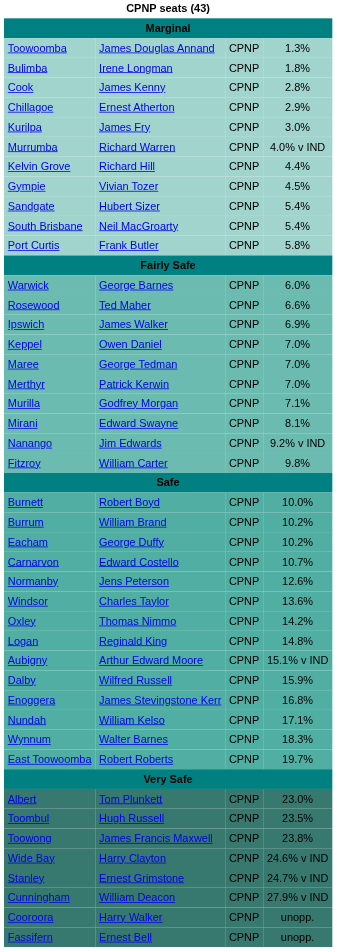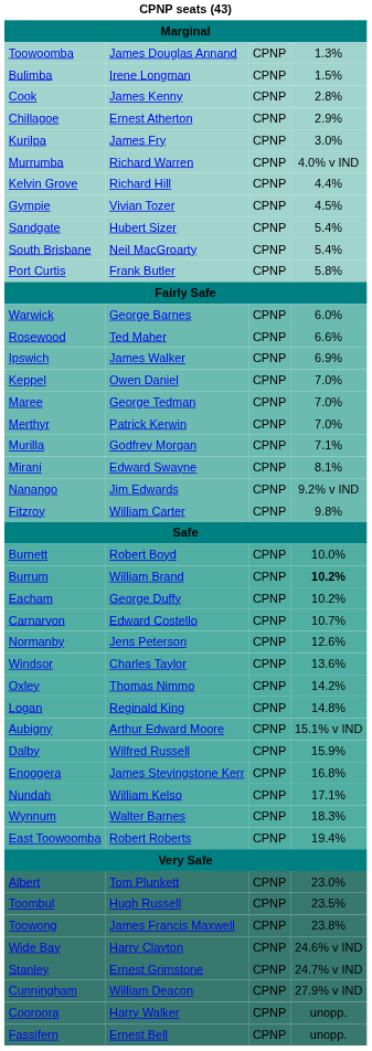 <table class="toccolours" cellpadding="5" cellspacing="0" style="float:left; margin-right:.5em; margin-top:.4em; font-size:90%;">
 <tr>
 <td COLSPAN=4 align="center"><strong>CPNP seats (43)</strong></td>
 </tr>
 <tr>
 <td COLSPAN=4 align="center" bgcolor="Teal"><span><strong>Marginal</strong></span></td>
 </tr>
 <tr>
 <td align="left" bgcolor="a1d4cd"><a href='#'>Toowoomba</a></td>
 <td align="left" bgcolor="a1d4cd"><a href='#'>James Douglas Annand</a></td>
 <td align="left" bgcolor="a1d4cd">CPNP</td>
 <td align="center" bgcolor="a1d4cd">1.3%</td>
 </tr>
 <tr>
 <td align="left" bgcolor="a1d4cd"><a href='#'>Bulimba</a></td>
 <td align="left" bgcolor="a1d4cd"><a href='#'>Irene Longman</a></td>
 <td align="left" bgcolor="a1d4cd">CPNP</td>
-<td align="center" bgcolor="a1d4cd">1.8%</td>
+<td align="center" bgcolor="a1d4cd">1.5%</td>
 </tr>
 <tr>
 <td align="left" bgcolor="a1d4cd"><a href='#'>Cook</a></td>
 <td align="left" bgcolor="a1d4cd"><a href='#'>James Kenny</a></td>
 <td align="left" bgcolor="a1d4cd">CPNP</td>
 <td align="center" bgcolor="a1d4cd">2.8%</td>
 </tr>
 <tr>
 <td align="left" bgcolor="a1d4cd"><a href='#'>Chillagoe</a></td>
 <td align="left" bgcolor="a1d4cd"><a href='#'>Ernest Atherton</a></td>
 <td align="left" bgcolor="a1d4cd">CPNP</td>
 <td align="center" bgcolor="a1d4cd">2.9%</td>
 </tr>
 <tr>
 <td align="left" bgcolor="a1d4cd"><a href='#'>Kurilpa</a></td>
 <td align="left" bgcolor="a1d4cd"><a href='#'>James Fry</a></td>
 <td align="left" bgcolor="a1d4cd">CPNP</td>
 <td align="center" bgcolor="a1d4cd">3.0%</td>
 </tr>
 <tr>
 <td align="left" bgcolor="a1d4cd"><a href='#'>Murrumba</a></td>
 <td align="left" bgcolor="a1d4cd"><a href='#'>Richard Warren</a></td>
 <td align="left" bgcolor="a1d4cd">CPNP</td>
 <td align="center" bgcolor="a1d4cd">4.0% v IND</td>
 </tr>
 <tr>
 <td align="left" bgcolor="a1d4cd"><a href='#'>Kelvin Grove</a></td>
 <td align="left" bgcolor="a1d4cd"><a href='#'>Richard Hill</a></td>
 <td align="left" bgcolor="a1d4cd">CPNP</td>
 <td align="center" bgcolor="a1d4cd">4.4%</td>
 </tr>
 <tr>
 <td align="left" bgcolor="a1d4cd"><a href='#'>Gympie</a></td>
 <td align="left" bgcolor="a1d4cd"><a href='#'>Vivian Tozer</a></td>
 <td align="left" bgcolor="a1d4cd">CPNP</td>
 <td align="center" bgcolor="a1d4cd">4.5%</td>
 </tr>
 <tr>
 <td align="left" bgcolor="a1d4cd"><a href='#'>Sandgate</a></td>
 <td align="left" bgcolor="a1d4cd"><a href='#'>Hubert Sizer</a></td>
 <td align="left" bgcolor="a1d4cd">CPNP</td>
 <td align="center" bgcolor="a1d4cd">5.4%</td>
 </tr>
 <tr>
 <td align="left" bgcolor="a1d4cd"><a href='#'>South Brisbane</a></td>
 <td align="left" bgcolor="a1d4cd"><a href='#'>Neil MacGroarty</a></td>
 <td align="left" bgcolor="a1d4cd">CPNP</td>
 <td align="center" bgcolor="a1d4cd">5.4%</td>
 </tr>
 <tr>
 <td align="left" bgcolor="a1d4cd"><a href='#'>Port Curtis</a></td>
 <td align="left" bgcolor="a1d4cd"><a href='#'>Frank Butler</a></td>
 <td align="left" bgcolor="a1d4cd">CPNP</td>
 <td align="center" bgcolor="a1d4cd">5.8%</td>
 </tr>
 <tr>
 <td COLSPAN=4 align="center" bgcolor="teal"><span><strong>Fairly Safe</strong></span></td>
 </tr>
 <tr>
 <td align="left" bgcolor="6bbbb0"><a href='#'>Warwick</a></td>
 <td align="left" bgcolor="6bbbb0"><a href='#'>George Barnes</a></td>
 <td align="left" bgcolor="6bbbb0">CPNP</td>
 <td align="center" bgcolor="6bbbb0">6.0%</td>
 </tr>
 <tr>
 <td align="left" bgcolor="6bbbb0"><a href='#'>Rosewood</a></td>
 <td align="left" bgcolor="6bbbb0"><a href='#'>Ted Maher</a></td>
 <td align="left" bgcolor="6bbbb0">CPNP</td>
 <td align="center" bgcolor="6bbbb0">6.6%</td>
 </tr>
 <tr>
 <td align="left" bgcolor="6bbbb0"><a href='#'>Ipswich</a></td>
 <td align="left" bgcolor="6bbbb0"><a href='#'>James Walker</a></td>
 <td align="left" bgcolor="6bbbb0">CPNP</td>
 <td align="center" bgcolor="6bbbb0">6.9%</td>
 </tr>
 <tr>
 <td align="left" bgcolor="6bbbb0"><a href='#'>Keppel</a></td>
 <td align="left" bgcolor="6bbbb0"><a href='#'>Owen Daniel</a></td>
 <td align="left" bgcolor="6bbbb0">CPNP</td>
 <td align="center" bgcolor="6bbbb0">7.0%</td>
 </tr>
 <tr>
 <td align="left" bgcolor="6bbbb0"><a href='#'>Maree</a></td>
 <td align="left" bgcolor="6bbbb0"><a href='#'>George Tedman</a></td>
 <td align="left" bgcolor="6bbbb0">CPNP</td>
 <td align="center" bgcolor="6bbbb0">7.0%</td>
 </tr>
 <tr>
 <td align="left" bgcolor="6bbbb0"><a href='#'>Merthyr</a></td>
 <td align="left" bgcolor="6bbbb0"><a href='#'>Patrick Kerwin</a></td>
 <td align="left" bgcolor="6bbbb0">CPNP</td>
 <td align="center" bgcolor="6bbbb0">7.0%</td>
 </tr>
 <tr>
 <td align="left" bgcolor="6bbbb0"><a href='#'>Murilla</a></td>
 <td align="left" bgcolor="6bbbb0"><a href='#'>Godfrey Morgan</a></td>
 <td align="left" bgcolor="6bbbb0">CPNP</td>
 <td align="center" bgcolor="6bbbb0">7.1%</td>
 </tr>
 <tr>
 <td align="left" bgcolor="6bbbb0"><a href='#'>Mirani</a></td>
 <td align="left" bgcolor="6bbbb0"><a href='#'>Edward Swayne</a></td>
 <td align="left" bgcolor="6bbbb0">CPNP</td>
 <td align="center" bgcolor="6bbbb0">8.1%</td>
 </tr>
 <tr>
 <td align="left" bgcolor="6bbbb0"><a href='#'>Nanango</a></td>
 <td align="left" bgcolor="6bbbb0"><a href='#'>Jim Edwards</a></td>
 <td align="left" bgcolor="6bbbb0">CPNP</td>
 <td align="center" bgcolor="6bbbb0">9.2% v IND</td>
 </tr>
 <tr>
 <td align="left" bgcolor="6bbbb0"><a href='#'>Fitzroy</a></td>
 <td align="left" bgcolor="6bbbb0"><a href='#'>William Carter</a></td>
 <td align="left" bgcolor="6bbbb0">CPNP</td>
 <td align="center" bgcolor="6bbbb0">9.8%</td>
 </tr>
 <tr>
 <td COLSPAN=4 align="center" bgcolor="teal"><span><strong>Safe</strong></span></td>
 </tr>
 <tr>
 <td align="left" bgcolor="51aea2"><a href='#'>Burnett</a></td>
 <td align="left" bgcolor="51aea2"><a href='#'>Robert Boyd</a></td>
 <td align="left" bgcolor="51aea2">CPNP</td>
 <td align="center" bgcolor="51aea2">10.0%</td>
 </tr>
 <tr>
 <td align="left" bgcolor="51aea2"><a href='#'>Burrum</a></td>
 <td align="left" bgcolor="51aea2"><a href='#'>William Brand</a></td>
 <td align="left" bgcolor="51aea2">CPNP</td>
-<td align="center" bgcolor="51aea2">10.2%</td>
+<td align="center" bgcolor="51aea2"><strong>10.2%</strong></td>
 </tr>
 <tr>
 <td align="left" bgcolor="51aea2"><a href='#'>Eacham</a></td>
 <td align="left" bgcolor="51aea2"><a href='#'>George Duffy</a></td>
 <td align="left" bgcolor="51aea2">CPNP</td>
 <td align="center" bgcolor="51aea2">10.2%</td>
 </tr>
 <tr>
 <td align="left" bgcolor="51aea2"><a href='#'>Carnarvon</a></td>
 <td align="left" bgcolor="51aea2"><a href='#'>Edward Costello</a></td>
 <td align="left" bgcolor="51aea2">CPNP</td>
 <td align="center" bgcolor="51aea2">10.7%</td>
 </tr>
 <tr>
 <td align="left" bgcolor="51aea2"><a href='#'>Normanby</a></td>
 <td align="left" bgcolor="51aea2"><a href='#'>Jens Peterson</a></td>
 <td align="left" bgcolor="51aea2">CPNP</td>
 <td align="center" bgcolor="51aea2">12.6%</td>
 </tr>
 <tr>
 <td align="left" bgcolor="51aea2"><a href='#'>Windsor</a></td>
 <td align="left" bgcolor="51aea2"><a href='#'>Charles Taylor</a></td>
 <td align="left" bgcolor="51aea2">CPNP</td>
 <td align="center" bgcolor="51aea2">13.6%</td>
 </tr>
 <tr>
 <td align="left" bgcolor="51aea2"><a href='#'>Oxley</a></td>
 <td align="left" bgcolor="51aea2"><a href='#'>Thomas Nimmo</a></td>
 <td align="left" bgcolor="51aea2">CPNP</td>
 <td align="center" bgcolor="51aea2">14.2%</td>
 </tr>
 <tr>
 <td align="left" bgcolor="51aea2"><a href='#'>Logan</a></td>
 <td align="left" bgcolor="51aea2"><a href='#'>Reginald King</a></td>
 <td align="left" bgcolor="51aea2">CPNP</td>
 <td align="center" bgcolor="51aea2">14.8%</td>
 </tr>
 <tr>
 <td align="left" bgcolor="51aea2"><a href='#'>Aubigny</a></td>
 <td align="left" bgcolor="51aea2"><a href='#'>Arthur Edward Moore</a></td>
 <td align="left" bgcolor="51aea2">CPNP</td>
 <td align="center" bgcolor="51aea2">15.1% v IND</td>
 </tr>
 <tr>
 <td align="left" bgcolor="51aea2"><a href='#'>Dalby</a></td>
 <td align="left" bgcolor="51aea2"><a href='#'>Wilfred Russell</a></td>
 <td align="left" bgcolor="51aea2">CPNP</td>
 <td align="center" bgcolor="51aea2">15.9%</td>
 </tr>
 <tr>
 <td align="left" bgcolor="51aea2"><a href='#'>Enoggera</a></td>
 <td align="left" bgcolor="51aea2"><a href='#'>James Stevingstone Kerr</a></td>
 <td align="left" bgcolor="51aea2">CPNP</td>
 <td align="center" bgcolor="51aea2">16.8%</td>
 </tr>
 <tr>
 <td align="left" bgcolor="51aea2"><a href='#'>Nundah</a></td>
 <td align="left" bgcolor="51aea2"><a href='#'>William Kelso</a></td>
 <td align="left" bgcolor="51aea2">CPNP</td>
 <td align="center" bgcolor="51aea2">17.1%</td>
 </tr>
 <tr>
 <td align="left" bgcolor="51aea2"><a href='#'>Wynnum</a></td>
 <td align="left" bgcolor="51aea2"><a href='#'>Walter Barnes</a></td>
 <td align="left" bgcolor="51aea2">CPNP</td>
 <td align="center" bgcolor="51aea2">18.3%</td>
 </tr>
 <tr>
 <td align="left" bgcolor="51aea2"><a href='#'>East Toowoomba</a></td>
 <td align="left" bgcolor="51aea2"><a href='#'>Robert Roberts</a></td>
 <td align="left" bgcolor="51aea2">CPNP</td>
-<td align="center" bgcolor="51aea2">19.7%</td>
+<td align="center" bgcolor="51aea2">19.4%</td>
 </tr>
 <tr>
 <td COLSPAN=4 align="center" bgcolor="Teal"><span><strong>Very Safe</strong></span></td>
 </tr>
 <tr>
 <td align="left" bgcolor="38796f"><a href='#'>Albert</a></td>
 <td align="left" bgcolor="38796f"><a href='#'>Tom Plunkett</a></td>
 <td align="left" bgcolor="38796f">CPNP</td>
 <td align="center" bgcolor="38796f">23.0%</td>
 </tr>
 <tr>
 <td align="left" bgcolor="38796f"><a href='#'>Toombul</a></td>
 <td align="left" bgcolor="38796f"><a href='#'>Hugh Russell</a></td>
 <td align="left" bgcolor="38796f">CPNP</td>
 <td align="center" bgcolor="38796f">23.5%</td>
 </tr>
 <tr>
 <td align="left" bgcolor="38796f"><a href='#'>Toowong</a></td>
 <td align="left" bgcolor="38796f"><a href='#'>James Francis Maxwell</a></td>
 <td align="left" bgcolor="38796f">CPNP</td>
 <td align="center" bgcolor="38796f">23.8%</td>
 </tr>
 <tr>
 <td align="left" bgcolor="38796f"><a href='#'>Wide Bay</a></td>
 <td align="left" bgcolor="38796f"><a href='#'>Harry Clayton</a></td>
 <td align="left" bgcolor="38796f">CPNP</td>
 <td align="center" bgcolor="38796f">24.6% v IND</td>
 </tr>
 <tr>
 <td align="left" bgcolor="38796f"><a href='#'>Stanley</a></td>
 <td align="left" bgcolor="38796f"><a href='#'>Ernest Grimstone</a></td>
 <td align="left" bgcolor="38796f">CPNP</td>
 <td align="center" bgcolor="38796f">24.7% v IND</td>
 </tr>
 <tr>
 <td align="left" bgcolor="38796f"><a href='#'>Cunningham</a></td>
 <td align="left" bgcolor="38796f"><a href='#'>William Deacon</a></td>
 <td align="left" bgcolor="38796f">CPNP</td>
 <td align="center" bgcolor="38796f">27.9% v IND</td>
 </tr>
 <tr>
 <td align="left" bgcolor="38796f"><a href='#'>Cooroora</a></td>
 <td align="left" bgcolor="38796f"><a href='#'>Harry Walker</a></td>
 <td align="left" bgcolor="38796f">CPNP</td>
 <td align="center" bgcolor="38796f">unopp.</td>
 </tr>
 <tr>
 <td align="left" bgcolor="38796f"><a href='#'>Fassifern</a></td>
 <td align="left" bgcolor="38796f"><a href='#'>Ernest Bell</a></td>
 <td align="left" bgcolor="38796f">CPNP</td>
 <td align="center" bgcolor="38796f">unopp.</td>
 </tr>
 <tr>
 </tr>
 </table>
